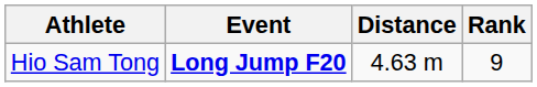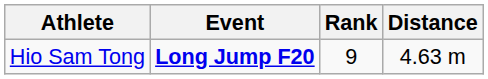 <table class="wikitable" style="font-size:90%">
 <tr>
 <th scope="col">Athlete</th>
 <th scope="col">Event</th>
+<th scope="col">Rank</th>
 <th scope="col">Distance</th>
-<th scope="col">Rank</th>
 </tr>
 <tr align=center>
 <td align=left><a href='#'>Hio Sam Tong</a></td>
 <td align=left><strong><a href='#'>Long Jump F20</a></strong></td>
+<td>9</td>
 <td>4.63 m</td>
-<td>9</td>
 </tr>
 </table>
